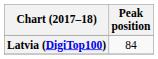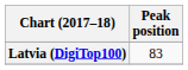 <table class="wikitable sortable plainrowheaders" style="text-align:center">
 <tr>
 <th scope="col">Chart (2017–18)</th>
 <th scope="col">Peak<br> position</th>
 </tr>
 <tr>
 </tr>
 <tr>
 </tr>
 <tr>
 <th scope="row">Latvia (<a href='#'>DigiTop100</a>)</th>
-<td>84</td>
+<td>83</td>
 </tr>
 <tr>
 </tr>
 <tr>
 </tr>
 <tr>
 </tr>
 </table>
